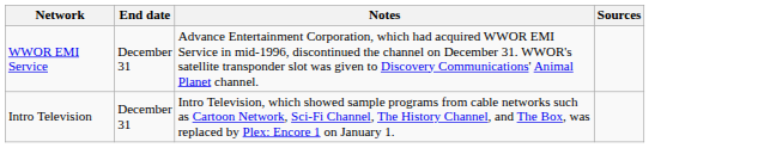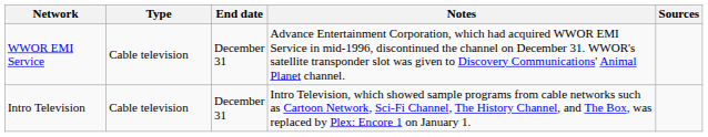 <table class="wikitable">
 <tr>
 <th style="text-align:center; width:125px">Network</th>
+<th style="text-align:center; width:130px">Type</th>
 <th style="text-align:center; width:60px">End date</th>
 <th style="text-align:center; width:500px">Notes</th>
 <th style="text-align:center; width:30px">Sources</th>
 </tr>
 <tr>
 <td><a href='#'>WWOR EMI Service</a></td>
+<td>Cable television</td>
 <td>December 31</td>
 <td>Advance Entertainment Corporation, which had acquired WWOR EMI Service in mid-1996, discontinued the channel on December 31. WWOR's satellite transponder slot was given to <a href='#'>Discovery Communications</a>' <a href='#'>Animal Planet</a> channel.</td>
 <td></td>
 </tr>
 <tr>
 <td>Intro Television</td>
+<td>Cable television</td>
 <td>December 31</td>
 <td>Intro Television, which showed sample programs from cable networks such as <a href='#'>Cartoon Network</a>, <a href='#'>Sci-Fi Channel</a>, <a href='#'>The History Channel</a>, and <a href='#'>The Box</a>, was replaced by <a href='#'>Plex: Encore 1</a> on January 1.</td>
 <td></td>
 </tr>
 </table>
